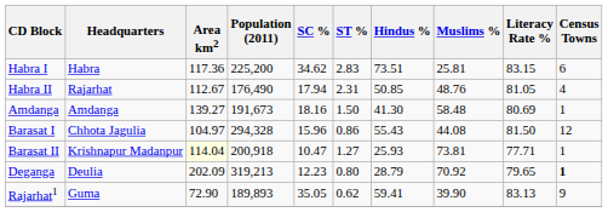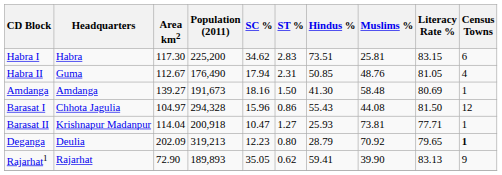 <table class="wikitable sortable">
 <tr>
 <th>CD Block</th>
 <th>Headquarters</th>
 <th><br>Area<br>km<sup>2</sup></th>
 <th>Population<br>(2011)</th>
 <th><a href='#'>SC</a> %</th>
 <th><a href='#'>ST</a> %</th>
 <th><a href='#'>Hindus</a> %</th>
 <th><a href='#'>Muslims</a> %</th>
 <th>Literacy<br> Rate %</th>
 <th>Census<br>Towns</th>
 </tr>
 <tr>
 <td><a href='#'>Habra I</a></td>
 <td><a href='#'>Habra</a></td>
-<td>117.36</td>
+<td>117.30</td>
 <td>225,200</td>
 <td>34.62</td>
 <td>2.83</td>
 <td>73.51</td>
 <td>25.81</td>
 <td>83.15</td>
 <td>6</td>
 </tr>
 <tr>
 <td><a href='#'>Habra II</a></td>
-<td><a href='#'>Rajarhat</a></td>
+<td><a href='#'>Guma</a></td>
 <td>112.67</td>
 <td>176,490</td>
 <td>17.94</td>
 <td>2.31</td>
 <td>50.85</td>
 <td>48.76</td>
 <td>81.05</td>
 <td>4</td>
 </tr>
 <tr>
 <td><a href='#'>Amdanga</a></td>
 <td><a href='#'>Amdanga</a></td>
 <td>139.27</td>
 <td>191,673</td>
 <td>18.16</td>
 <td>1.50</td>
 <td>41.30</td>
 <td>58.48</td>
 <td>80.69</td>
 <td>1</td>
 </tr>
 <tr>
 <td><a href='#'>Barasat I</a></td>
 <td><a href='#'>Chhota Jagulia</a></td>
 <td>104.97</td>
 <td>294,328</td>
 <td>15.96</td>
 <td>0.86</td>
 <td>55.43</td>
 <td>44.08</td>
 <td>81.50</td>
 <td>12</td>
 </tr>
 <tr>
 <td><a href='#'>Barasat II</a></td>
 <td><a href='#'>Krishnapur Madanpur</a></td>
-<td style="background: lightyellow;">114.04</td>
+<td>114.04</td>
 <td>200,918</td>
 <td>10.47</td>
 <td>1.27</td>
 <td>25.93</td>
 <td>73.81</td>
 <td>77.71</td>
 <td>1</td>
 </tr>
 <tr>
 <td><a href='#'>Deganga</a></td>
 <td><a href='#'>Deulia</a></td>
 <td>202.09</td>
 <td>319,213</td>
 <td>12.23</td>
 <td>0.80</td>
 <td>28.79</td>
 <td>70.92</td>
 <td>79.65</td>
 <td><strong>1</strong></td>
 </tr>
 <tr>
 <td><a href='#'>Rajarhat</a><sup>1</sup></td>
-<td><a href='#'>Guma</a></td>
+<td><a href='#'>Rajarhat</a></td>
 <td>72.90</td>
 <td>189,893</td>
 <td>35.05</td>
 <td>0.62</td>
 <td>59.41</td>
 <td>39.90</td>
 <td>83.13</td>
 <td>9</td>
 </tr>
 <tr>
 </tr>
 </table>
